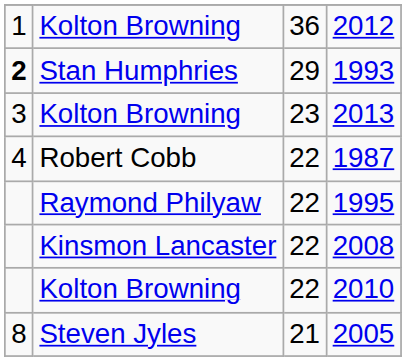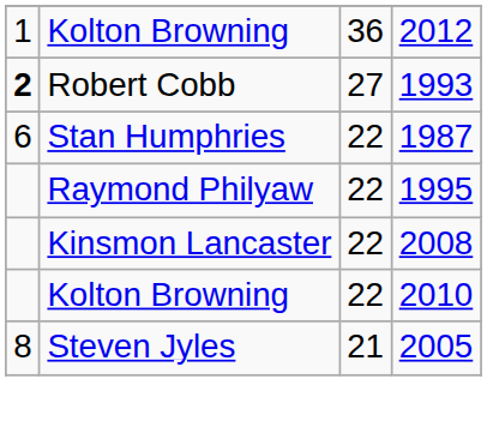 <table class="wikitable">
 <tr>
 </tr>
 <tr>
 <td>1</td>
 <td><a href='#'>Kolton Browning</a></td>
 <td><abbr>36</abbr></td>
 <td><a href='#'>2012</a></td>
 </tr>
 <tr>
 <td><strong>2</strong></td>
-<td><a href='#'>Stan Humphries</a></td>
-<td><abbr>29</abbr></td>
+<td>Robert Cobb</td>
+<td><abbr>27</abbr></td>
 <td><a href='#'>1993</a></td>
 </tr>
 <tr>
-<td>3</td>
-<td><a href='#'>Kolton Browning</a></td>
-<td><abbr>23</abbr></td>
-<td><a href='#'>2013</a></td>
-</tr>
-<tr>
-<td>4</td>
-<td>Robert Cobb</td>
+<td>6</td>
+<td><a href='#'>Stan Humphries</a></td>
 <td><abbr>22</abbr></td>
 <td><a href='#'>1987</a></td>
 </tr>
 <tr>
 <td></td>
 <td><a href='#'>Raymond Philyaw</a></td>
 <td><abbr>22</abbr></td>
 <td><a href='#'>1995</a></td>
 </tr>
 <tr>
 <td></td>
 <td><a href='#'>Kinsmon Lancaster</a></td>
 <td><abbr>22</abbr></td>
 <td><a href='#'>2008</a></td>
 </tr>
 <tr>
 <td></td>
 <td><a href='#'>Kolton Browning</a></td>
 <td><abbr>22</abbr></td>
 <td><a href='#'>2010</a></td>
 </tr>
 <tr>
 <td>8</td>
 <td><a href='#'>Steven Jyles</a></td>
 <td><abbr>21</abbr></td>
 <td><a href='#'>2005</a></td>
 </tr>
 </table>
